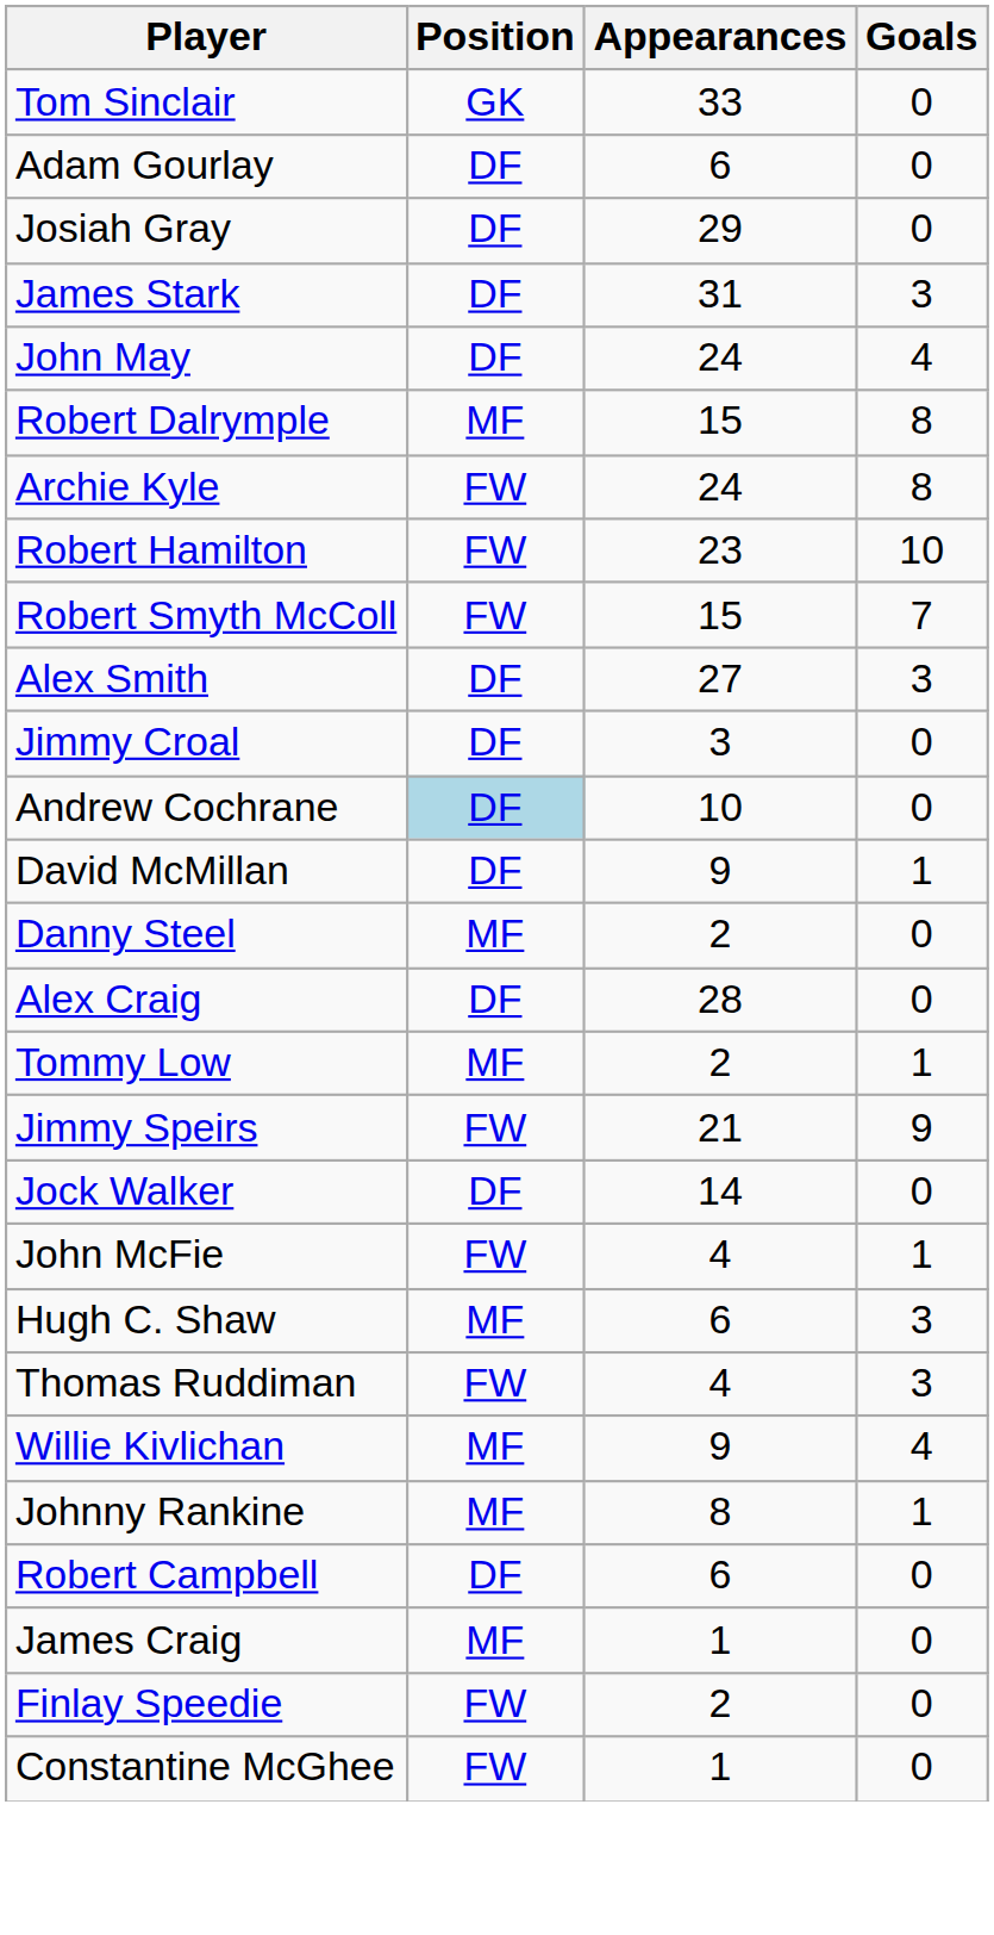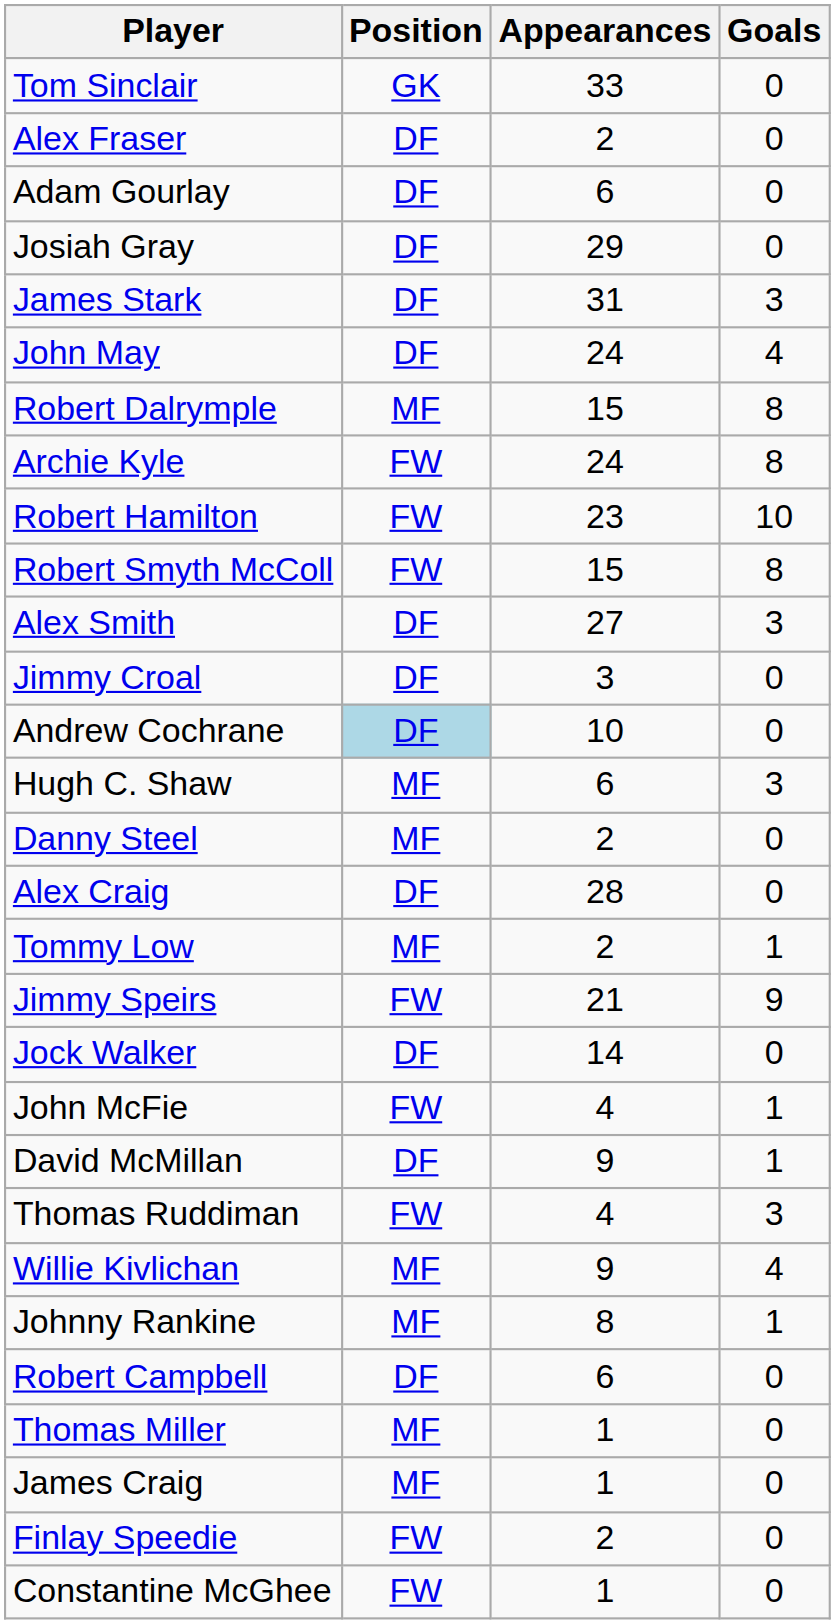 <table class="wikitable sortable" style="text-align: center;">
 <tr>
 <th>Player</th>
 <th>Position</th>
 <th>Appearances</th>
 <th>Goals</th>
 </tr>
 <tr>
 <td align="left"> <a href='#'>Tom Sinclair</a></td>
 <td><a href='#'>GK</a></td>
 <td>33</td>
+<td>0</td>
+</tr>
+<tr>
+<td align="left"> <a href='#'>Alex Fraser</a></td>
+<td><a href='#'>DF</a></td>
+<td>2</td>
 <td>0</td>
 </tr>
 <tr>
 <td align="left"> Adam Gourlay</td>
 <td><a href='#'>DF</a></td>
 <td>6</td>
 <td>0</td>
 </tr>
 <tr>
 <td align="left"> Josiah Gray</td>
 <td><a href='#'>DF</a></td>
 <td>29</td>
 <td>0</td>
 </tr>
 <tr>
 <td align="left"> <a href='#'>James Stark</a></td>
 <td><a href='#'>DF</a></td>
 <td>31</td>
 <td>3</td>
 </tr>
 <tr>
 <td align="left"> <a href='#'>John May</a></td>
 <td><a href='#'>DF</a></td>
 <td>24</td>
 <td>4</td>
 </tr>
 <tr>
 <td align="left"> <a href='#'>Robert Dalrymple</a></td>
 <td><a href='#'>MF</a></td>
 <td>15</td>
 <td>8</td>
 </tr>
 <tr>
 <td align="left"> <a href='#'>Archie Kyle</a></td>
 <td><a href='#'>FW</a></td>
 <td>24</td>
 <td>8</td>
 </tr>
 <tr>
 <td align="left"> <a href='#'>Robert Hamilton</a></td>
 <td><a href='#'>FW</a></td>
 <td>23</td>
 <td>10</td>
 </tr>
 <tr>
 <td align="left"> <a href='#'>Robert Smyth McColl</a></td>
 <td><a href='#'>FW</a></td>
 <td>15</td>
-<td>7</td>
+<td>8</td>
 </tr>
 <tr>
 <td align="left"> <a href='#'>Alex Smith</a></td>
 <td><a href='#'>DF</a></td>
 <td>27</td>
 <td>3</td>
 </tr>
 <tr>
 <td align="left"> <a href='#'>Jimmy Croal</a></td>
 <td><a href='#'>DF</a></td>
 <td>3</td>
 <td>0</td>
 </tr>
 <tr>
 <td align="left"> Andrew Cochrane</td>
 <td style="background: lightblue;"><a href='#'>DF</a></td>
 <td>10</td>
 <td>0</td>
 </tr>
 <tr>
-<td align="left"> David McMillan</td>
-<td><a href='#'>DF</a></td>
-<td>9</td>
-<td>1</td>
+<td align="left"> Hugh C. Shaw</td>
+<td><a href='#'>MF</a></td>
+<td>6</td>
+<td>3</td>
 </tr>
 <tr>
 <td align="left"> <a href='#'>Danny Steel</a></td>
 <td><a href='#'>MF</a></td>
 <td>2</td>
 <td>0</td>
 </tr>
 <tr>
 <td align="left"> <a href='#'>Alex Craig</a></td>
 <td><a href='#'>DF</a></td>
 <td>28</td>
 <td>0</td>
 </tr>
 <tr>
 <td align="left"> <a href='#'>Tommy Low</a></td>
 <td><a href='#'>MF</a></td>
 <td>2</td>
 <td>1</td>
 </tr>
 <tr>
 <td align="left"> <a href='#'>Jimmy Speirs</a></td>
 <td><a href='#'>FW</a></td>
 <td>21</td>
 <td>9</td>
 </tr>
 <tr>
 <td align="left"> <a href='#'>Jock Walker</a></td>
 <td><a href='#'>DF</a></td>
 <td>14</td>
 <td>0</td>
 </tr>
 <tr>
 <td align="left"> John McFie</td>
 <td><a href='#'>FW</a></td>
 <td>4</td>
 <td>1</td>
 </tr>
 <tr>
-<td align="left"> Hugh C. Shaw</td>
-<td><a href='#'>MF</a></td>
-<td>6</td>
-<td>3</td>
+<td align="left"> David McMillan</td>
+<td><a href='#'>DF</a></td>
+<td>9</td>
+<td>1</td>
 </tr>
 <tr>
 <td align="left"> Thomas Ruddiman</td>
 <td><a href='#'>FW</a></td>
 <td>4</td>
 <td>3</td>
 </tr>
 <tr>
 <td align="left"> <a href='#'>Willie Kivlichan</a></td>
 <td><a href='#'>MF</a></td>
 <td>9</td>
 <td>4</td>
 </tr>
 <tr>
 <td align="left"> Johnny Rankine</td>
 <td><a href='#'>MF</a></td>
 <td>8</td>
 <td>1</td>
 </tr>
 <tr>
 <td align="left"> <a href='#'>Robert Campbell</a></td>
 <td><a href='#'>DF</a></td>
 <td>6</td>
 <td>0</td>
 </tr>
 <tr>
+<td align="left"> <a href='#'>Thomas Miller</a></td>
+<td><a href='#'>MF</a></td>
+<td>1</td>
+<td>0</td>
+</tr>
+<tr>
 <td align="left"> James Craig</td>
 <td><a href='#'>MF</a></td>
 <td>1</td>
 <td>0</td>
 </tr>
 <tr>
 <td align="left"> <a href='#'>Finlay Speedie</a></td>
 <td><a href='#'>FW</a></td>
 <td>2</td>
 <td>0</td>
 </tr>
 <tr>
 <td align="left"> Constantine McGhee</td>
 <td><a href='#'>FW</a></td>
 <td>1</td>
 <td>0</td>
 </tr>
 </table>
